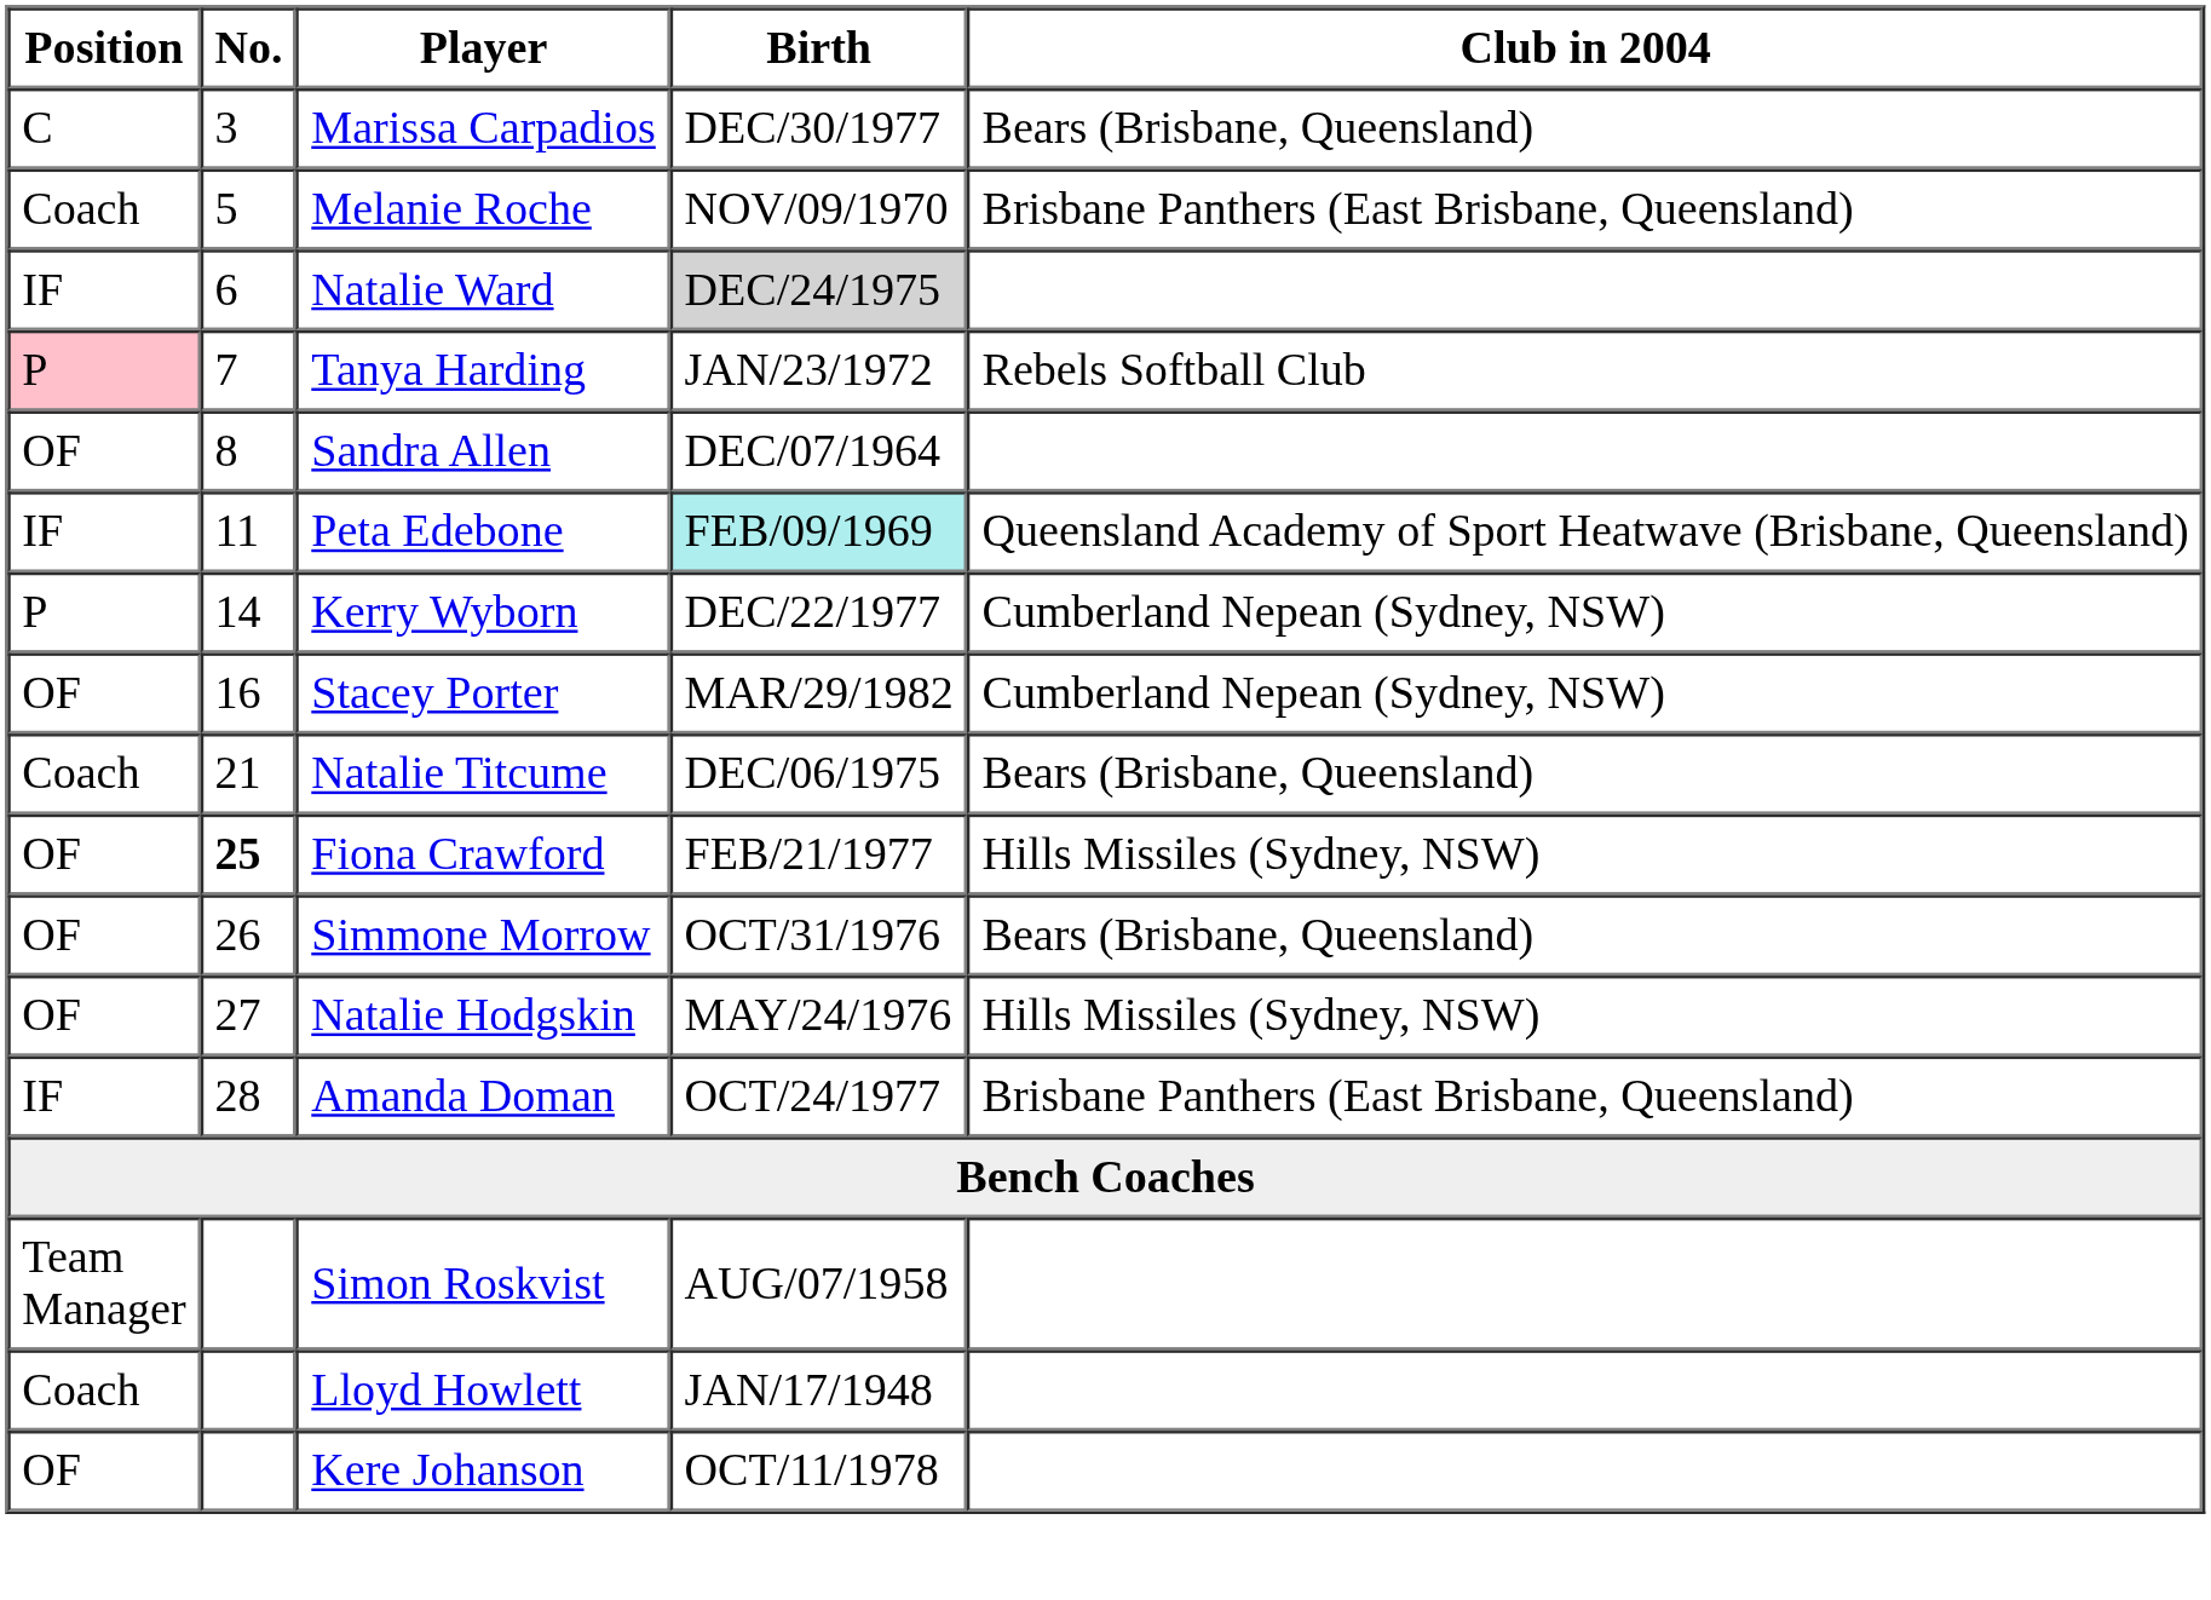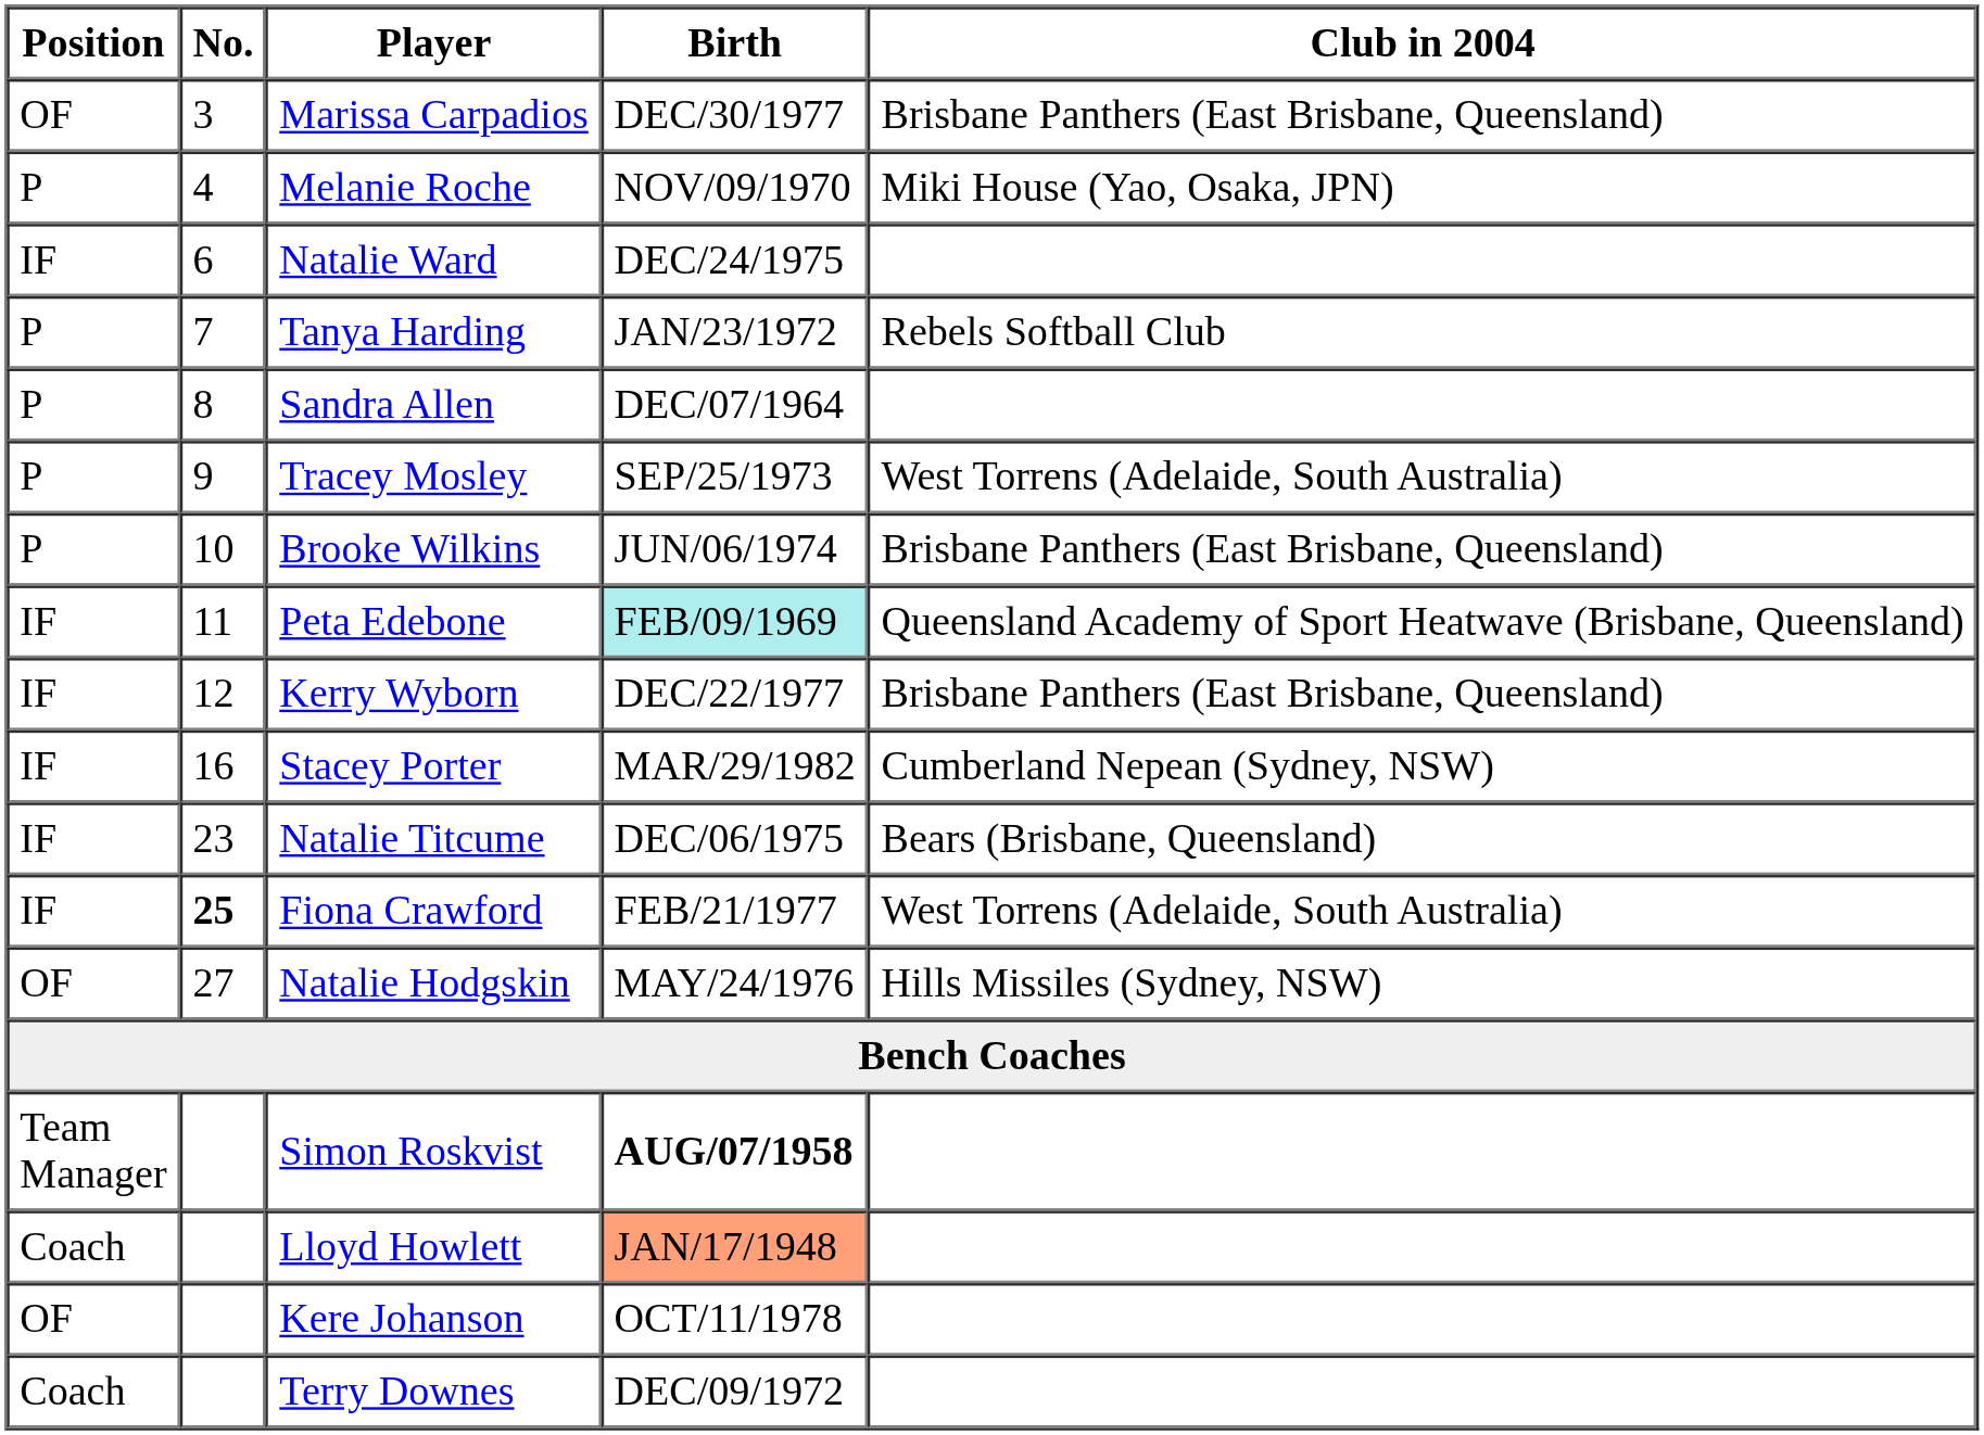 <table border=1 cellpadding=4 cellspacing=0>
 <tr>
 <th>Position</th>
 <th>No.</th>
 <th>Player</th>
 <th>Birth</th>
 <th>Club in 2004</th>
 </tr>
 <tr>
-<td>C</td>
+<td>OF</td>
 <td>3</td>
 <td><a href='#'>Marissa Carpadios</a></td>
 <td>DEC/30/1977</td>
-<td>Bears (Brisbane, Queensland)</td>
+<td>Brisbane Panthers (East Brisbane, Queensland)</td>
 </tr>
 <tr>
-<td>Coach</td>
-<td>5</td>
+<td>P</td>
+<td>4</td>
 <td><a href='#'>Melanie Roche</a></td>
 <td>NOV/09/1970</td>
-<td>Brisbane Panthers (East Brisbane, Queensland)</td>
+<td>Miki House (Yao, Osaka, JPN)</td>
 </tr>
 <tr>
 <td>IF</td>
 <td>6</td>
 <td><a href='#'>Natalie Ward</a></td>
-<td style="background: lightgrey;">DEC/24/1975</td>
+<td>DEC/24/1975</td>
 <td></td>
 </tr>
 <tr>
-<td style="background: pink;">P</td>
+<td>P</td>
 <td>7</td>
 <td><a href='#'>Tanya Harding</a></td>
 <td>JAN/23/1972</td>
 <td>Rebels Softball Club</td>
 </tr>
 <tr>
-<td>OF</td>
+<td>P</td>
 <td>8</td>
 <td><a href='#'>Sandra Allen</a></td>
 <td>DEC/07/1964</td>
 <td></td>
+</tr>
+<tr>
+<td>P</td>
+<td>9</td>
+<td><a href='#'>Tracey Mosley</a></td>
+<td>SEP/25/1973</td>
+<td>West Torrens (Adelaide, South Australia)</td>
+</tr>
+<tr>
+<td>P</td>
+<td>10</td>
+<td><a href='#'>Brooke Wilkins</a></td>
+<td>JUN/06/1974</td>
+<td>Brisbane Panthers (East Brisbane, Queensland)</td>
 </tr>
 <tr>
 <td>IF</td>
 <td>11</td>
 <td><a href='#'>Peta Edebone</a></td>
 <td style="background: paleturquoise;">FEB/09/1969</td>
 <td>Queensland Academy of Sport Heatwave (Brisbane, Queensland)</td>
 </tr>
 <tr>
-<td>P</td>
-<td>14</td>
+<td>IF</td>
+<td>12</td>
 <td><a href='#'>Kerry Wyborn</a></td>
 <td>DEC/22/1977</td>
-<td>Cumberland Nepean (Sydney, NSW)</td>
+<td>Brisbane Panthers (East Brisbane, Queensland)</td>
 </tr>
 <tr>
-<td>OF</td>
+<td>IF</td>
 <td>16</td>
 <td><a href='#'>Stacey Porter</a></td>
 <td>MAR/29/1982</td>
 <td>Cumberland Nepean (Sydney, NSW)</td>
 </tr>
 <tr>
-<td>Coach</td>
-<td>21</td>
+<td>IF</td>
+<td>23</td>
 <td><a href='#'>Natalie Titcume</a></td>
 <td>DEC/06/1975</td>
 <td>Bears (Brisbane, Queensland)</td>
 </tr>
 <tr>
-<td>OF</td>
+<td>IF</td>
 <td><strong>25</strong></td>
 <td><a href='#'>Fiona Crawford</a></td>
 <td>FEB/21/1977</td>
-<td>Hills Missiles (Sydney, NSW)</td>
-</tr>
-<tr>
-<td>OF</td>
-<td>26</td>
-<td><a href='#'>Simmone Morrow</a></td>
-<td>OCT/31/1976</td>
-<td>Bears (Brisbane, Queensland)</td>
+<td>West Torrens (Adelaide, South Australia)</td>
 </tr>
 <tr>
 <td>OF</td>
 <td>27</td>
 <td><a href='#'>Natalie Hodgskin</a></td>
 <td>MAY/24/1976</td>
 <td>Hills Missiles (Sydney, NSW)</td>
 </tr>
 <tr>
-<td>IF</td>
-<td>28</td>
-<td><a href='#'>Amanda Doman</a></td>
-<td>OCT/24/1977</td>
-<td>Brisbane Panthers (East Brisbane, Queensland)</td>
-</tr>
-<tr>
 <th colspan=5 bgcolor=#efefef>Bench Coaches</th>
 </tr>
 <tr>
 <td>Team<br> Manager</td>
 <td></td>
 <td><a href='#'>Simon Roskvist</a></td>
-<td>AUG/07/1958</td>
+<td><strong>AUG/07/1958</strong></td>
 <td></td>
 </tr>
 <tr>
 <td>Coach</td>
 <td></td>
 <td><a href='#'>Lloyd Howlett</a></td>
-<td>JAN/17/1948</td>
+<td style="background: lightsalmon;">JAN/17/1948</td>
 <td></td>
 </tr>
 <tr>
 <td>OF</td>
 <td></td>
 <td><a href='#'>Kere Johanson</a></td>
 <td>OCT/11/1978</td>
 <td></td>
 </tr>
+<tr>
+<td>Coach</td>
+<td></td>
+<td><a href='#'>Terry Downes</a></td>
+<td>DEC/09/1972</td>
+<td></td>
+</tr>
 </table>
